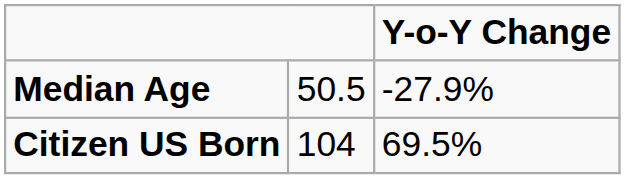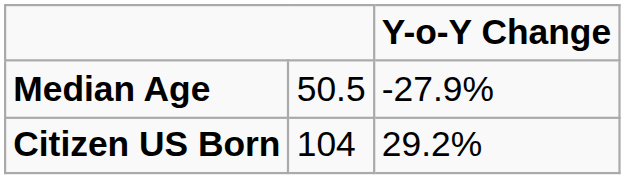 <table class="wikitable">
 <tr>
 <td colspan="2"></td>
 <td><strong>Y-o-Y Change</strong></td>
 </tr>
 <tr>
 <td><strong>Median Age</strong></td>
 <td>50.5</td>
 <td>-27.9%</td>
 </tr>
 <tr>
 <td><strong>Citizen US Born</strong></td>
 <td>104</td>
-<td>69.5%</td>
+<td>29.2%</td>
 </tr>
 </table>
